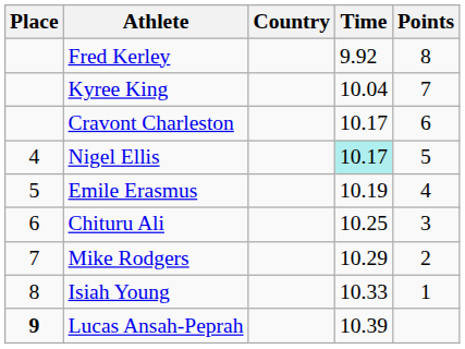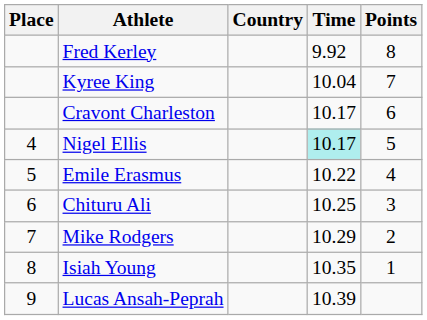 <table class="wikitable">
 <tr>
 <th>Place</th>
 <th>Athlete</th>
 <th>Country</th>
 <th>Time</th>
 <th>Points</th>
 </tr>
 <tr>
 <td align=center></td>
 <td><a href='#'>Fred Kerley</a></td>
 <td></td>
 <td>9.92</td>
 <td align=center>8</td>
 </tr>
 <tr>
 <td align=center></td>
 <td><a href='#'>Kyree King</a></td>
 <td></td>
 <td>10.04</td>
 <td align=center>7</td>
 </tr>
 <tr>
 <td align=center></td>
 <td><a href='#'>Cravont Charleston</a></td>
 <td></td>
 <td>10.17</td>
 <td align=center>6</td>
 </tr>
 <tr>
 <td align=center>4</td>
 <td><a href='#'>Nigel Ellis</a></td>
 <td></td>
 <td style="background: paleturquoise;">10.17</td>
 <td align=center>5</td>
 </tr>
 <tr>
 <td align=center>5</td>
 <td><a href='#'>Emile Erasmus</a></td>
 <td></td>
-<td>10.19</td>
+<td>10.22</td>
 <td align=center>4</td>
 </tr>
 <tr>
 <td align=center>6</td>
 <td><a href='#'>Chituru Ali</a></td>
 <td></td>
 <td>10.25</td>
 <td align=center>3</td>
 </tr>
 <tr>
 <td align=center>7</td>
 <td><a href='#'>Mike Rodgers</a></td>
 <td></td>
 <td>10.29</td>
 <td align=center>2</td>
 </tr>
 <tr>
 <td align=center>8</td>
 <td><a href='#'>Isiah Young</a></td>
 <td></td>
-<td>10.33</td>
+<td>10.35</td>
 <td align=center>1</td>
 </tr>
 <tr>
-<td align=center><strong>9</strong></td>
+<td align=center>9</td>
 <td><a href='#'>Lucas Ansah-Peprah</a></td>
 <td></td>
 <td>10.39</td>
 <td align=center></td>
 </tr>
 </table>
